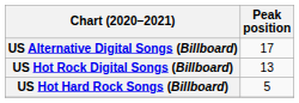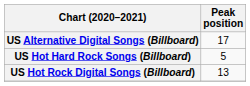 <table class="wikitable sortable plainrowheaders" style="text-align:center">
 <tr>
 <th scope="col">Chart (2020–2021)</th>
 <th scope="col">Peak<br>position</th>
 </tr>
 <tr>
 <th scope=row>US <a href='#'>Alternative Digital Songs</a> (<em>Billboard</em>)</th>
 <td>17</td>
 </tr>
 <tr>
+<th scope="row">US <a href='#'>Hot Hard Rock Songs</a> (<em>Billboard</em>)</th>
+<td>5</td>
+</tr>
+<tr>
 <th scope=row>US <a href='#'>Hot Rock Digital Songs</a> (<em>Billboard</em>)</th>
 <td>13</td>
-</tr>
-<tr>
-<th scope="row">US <a href='#'>Hot Hard Rock Songs</a> (<em>Billboard</em>)</th>
-<td>5</td>
 </tr>
 <tr>
 </tr>
 <tr>
 </tr>
 <tr>
 </tr>
 </table>
